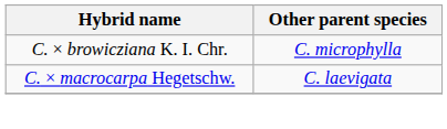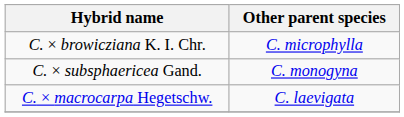 <table class="wikitable" style="float: right; text-align:center; font-size:90%;width:350px;margin:0 0 0.5em 1em;">
 <tr>
 <th>Hybrid name</th>
 <th>Other parent species</th>
 </tr>
 <tr>
 <td><em>C.</em> × <em>browicziana</em> K. I. Chr.</td>
 <td><em><a href='#'>C. microphylla</a></em></td>
 </tr>
 <tr>
+<td><em>C.</em> × <em>subsphaericea</em> Gand.</td>
+<td><em><a href='#'>C. monogyna</a></em></td>
+</tr>
+<tr>
 <td><a href='#'><em>C.</em> × <em>macrocarpa</em> Hegetschw.</a></td>
 <td><em><a href='#'>C. laevigata</a></em></td>
 </tr>
 <tr>
 </tr>
 </table>
